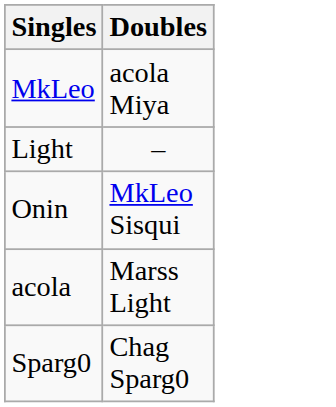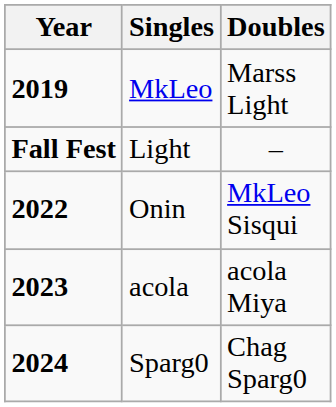 <table class="wikitable">
 <tr>
+<th>Year</th>
 <th>Singles</th>
 <th>Doubles</th>
 </tr>
 <tr>
+<td><strong>2019</strong></td>
 <td> <a href='#'>MkLeo</a></td>
-<td> acola <br>  Miya</td>
+<td> Marss <br>  Light</td>
 </tr>
 <tr>
+<td><strong>Fall Fest</strong></td>
 <td> Light</td>
 <td align="center">–</td>
 </tr>
 <tr>
+<td><strong>2022</strong></td>
 <td> Onin</td>
 <td> <a href='#'>MkLeo</a> <br>  Sisqui</td>
 </tr>
 <tr>
+<td><strong>2023</strong></td>
 <td> acola</td>
-<td> Marss <br>  Light</td>
+<td> acola <br>  Miya</td>
 </tr>
 <tr>
+<td><strong>2024</strong></td>
 <td> Sparg0</td>
 <td> Chag <br>  Sparg0</td>
 </tr>
 </table>
